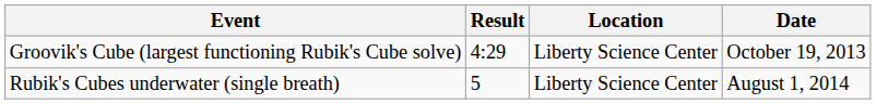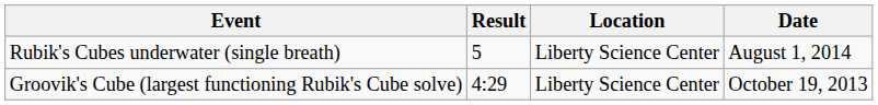 <table class="wikitable">
 <tr>
 <th>Event</th>
 <th>Result</th>
 <th>Location</th>
 <th>Date</th>
 </tr>
 <tr>
+<td>Rubik's Cubes underwater (single breath)</td>
+<td>5</td>
+<td>Liberty Science Center</td>
+<td>August 1, 2014</td>
+</tr>
+<tr>
 <td>Groovik's Cube (largest functioning Rubik's Cube solve)</td>
 <td>4:29</td>
 <td>Liberty Science Center</td>
 <td>October 19, 2013</td>
 </tr>
-<tr>
-<td>Rubik's Cubes underwater (single breath)</td>
-<td>5</td>
-<td>Liberty Science Center</td>
-<td>August 1, 2014</td>
-</tr>
 </table>
